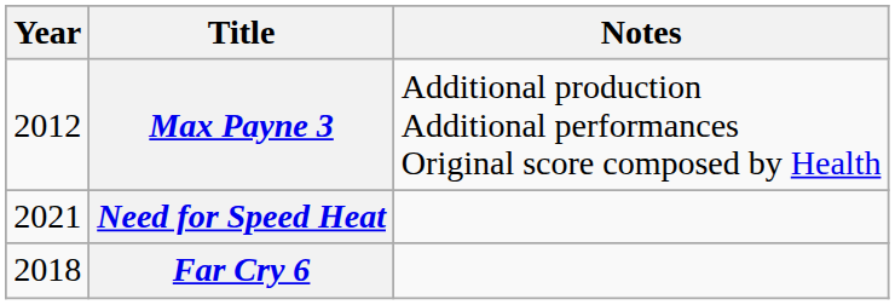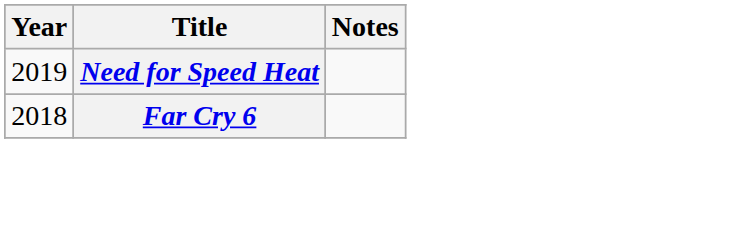 <table class="wikitable plainrowheaders">
 <tr>
 <th>Year</th>
 <th>Title</th>
 <th>Notes</th>
 </tr>
 <tr>
-<td>2012</td>
-<th scope="row" style="text-align:center;"><em><a href='#'>Max Payne 3</a></em></th>
-<td>Additional production<br>Additional performances<br>Original score composed by <a href='#'>Health</a></td>
-</tr>
-<tr>
-<td>2021</td>
+<td>2019</td>
 <th scope="row" style="text-align:center;"><em><a href='#'>Need for Speed Heat</a></em></th>
 <td></td>
 </tr>
 <tr>
 <td>2018</td>
 <th scope="row" style="text-align:center;"><em><a href='#'>Far Cry 6</a></em></th>
 <td></td>
 </tr>
 </table>
